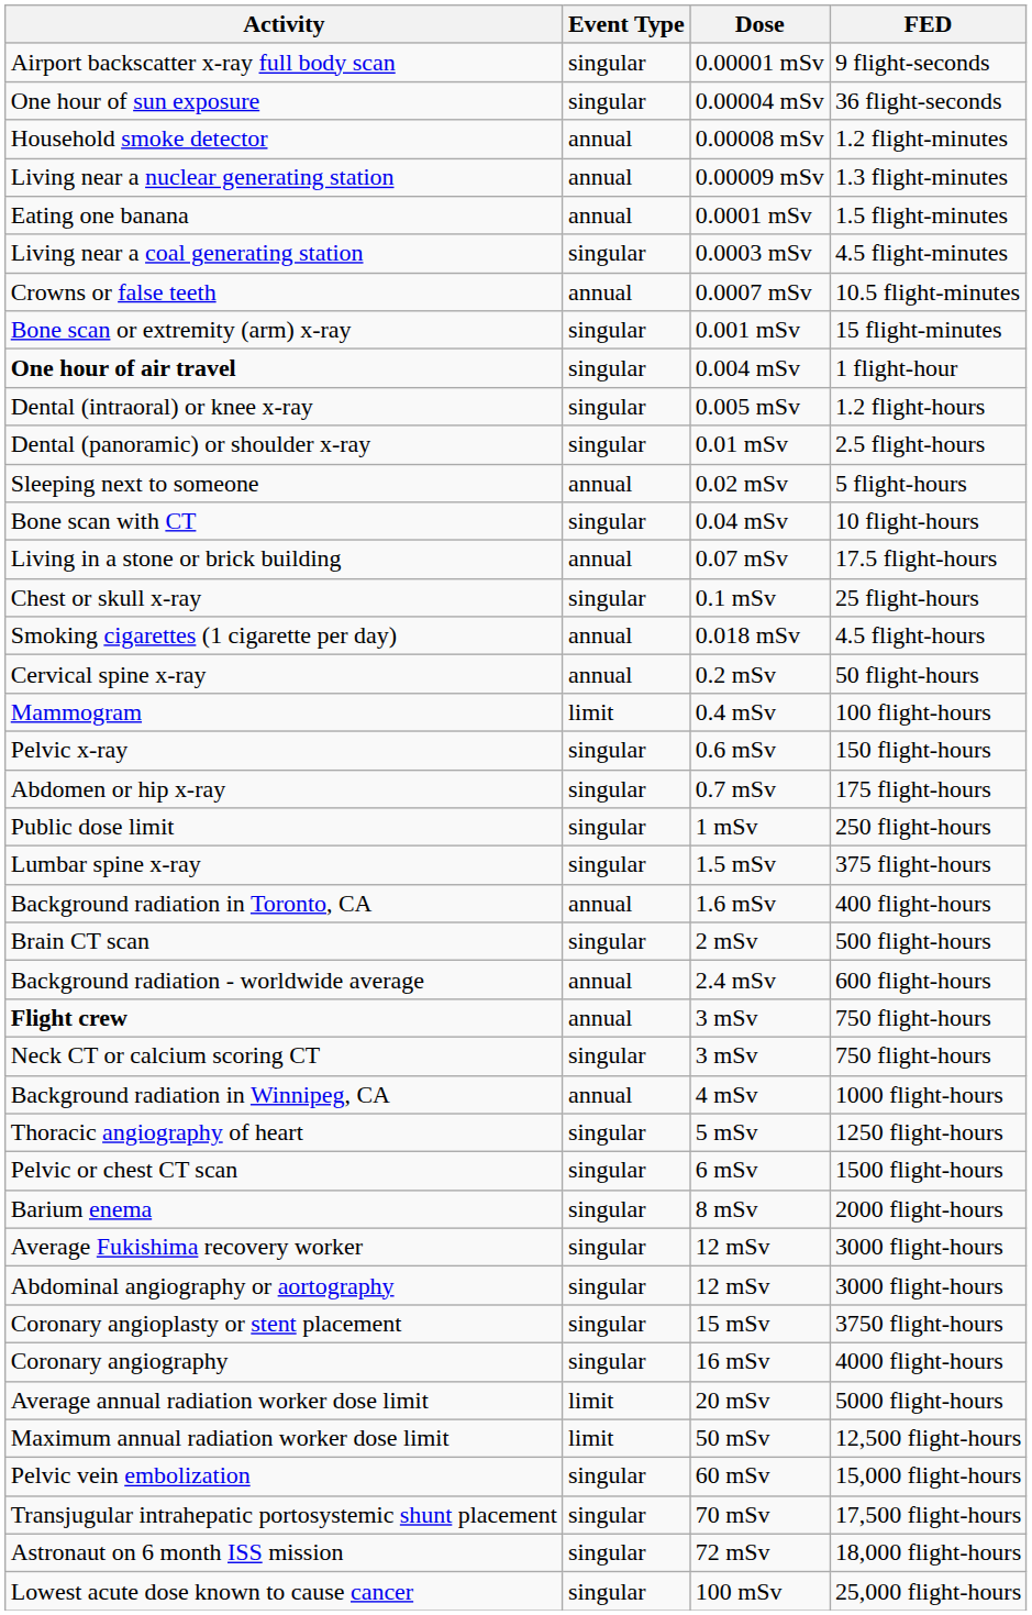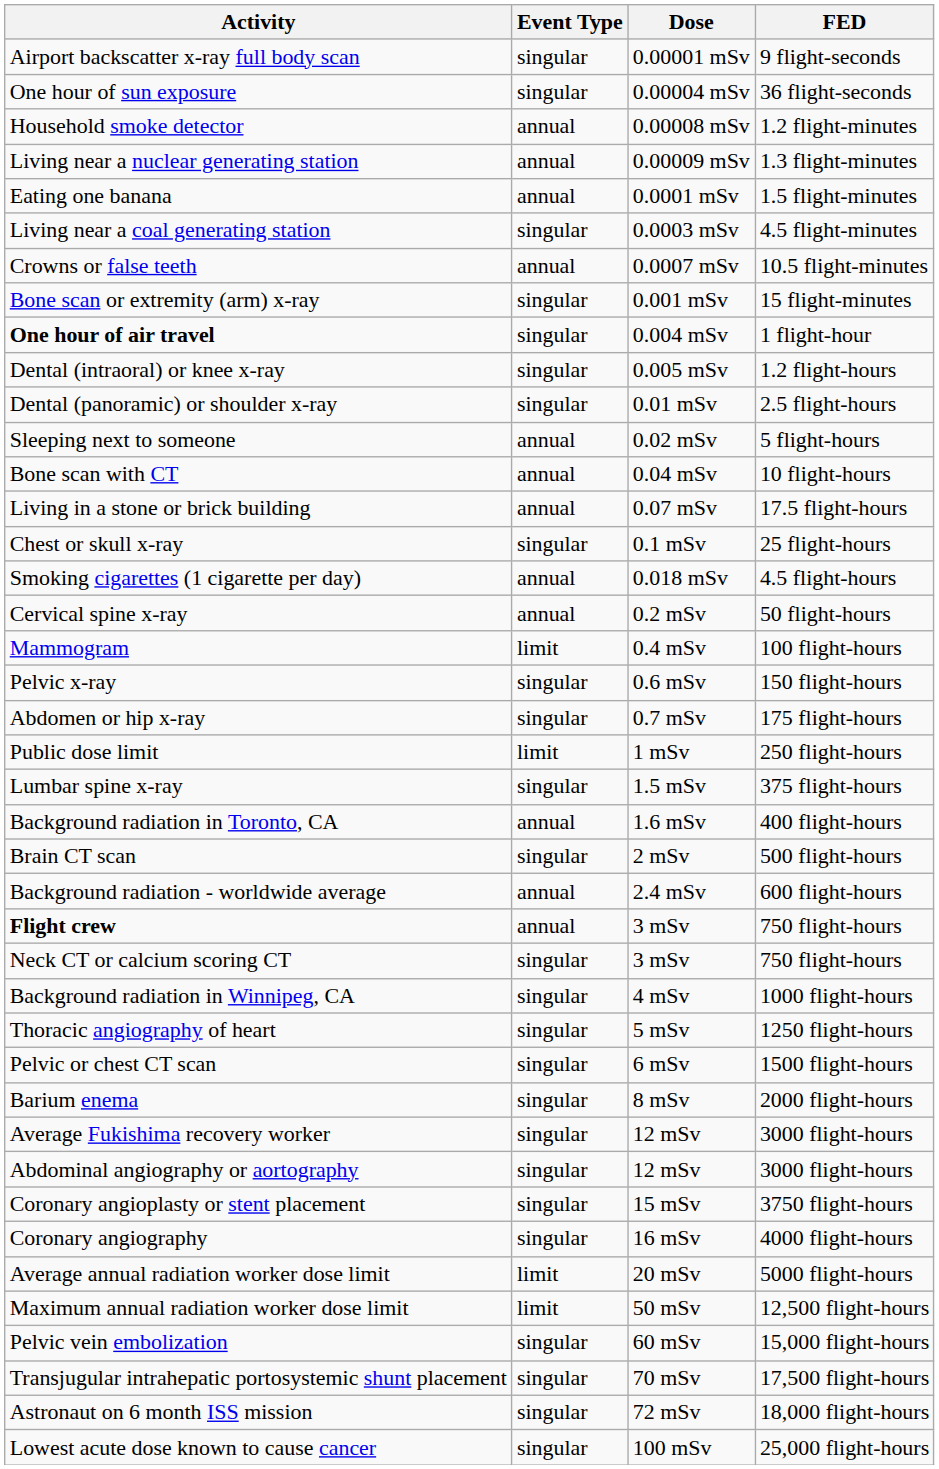 <table class="wikitable sortable">
 <tr>
 <th>Activity</th>
 <th>Event Type</th>
 <th>Dose</th>
 <th>FED</th>
 </tr>
 <tr>
 <td>Airport backscatter x-ray <a href='#'>full body scan</a></td>
 <td>singular</td>
 <td>0.00001 mSv</td>
 <td>9 flight-seconds</td>
 </tr>
 <tr>
 <td>One hour of <a href='#'>sun exposure</a></td>
 <td>singular</td>
 <td>0.00004 mSv</td>
 <td>36 flight-seconds</td>
 </tr>
 <tr>
 <td>Household <a href='#'>smoke detector</a></td>
 <td>annual</td>
 <td>0.00008 mSv</td>
 <td>1.2 flight-minutes</td>
 </tr>
 <tr>
 <td>Living near a <a href='#'>nuclear generating station</a></td>
 <td>annual</td>
 <td>0.00009 mSv</td>
 <td>1.3 flight-minutes</td>
 </tr>
 <tr>
 <td>Eating one banana</td>
 <td>annual</td>
 <td>0.0001 mSv</td>
 <td>1.5 flight-minutes</td>
 </tr>
 <tr>
 <td>Living near a <a href='#'>coal generating station</a></td>
 <td>singular</td>
 <td>0.0003 mSv</td>
 <td>4.5 flight-minutes</td>
 </tr>
 <tr>
 <td>Crowns or <a href='#'>false teeth</a></td>
 <td>annual</td>
 <td>0.0007 mSv</td>
 <td>10.5 flight-minutes</td>
 </tr>
 <tr>
 <td><a href='#'>Bone scan</a> or extremity (arm) x-ray</td>
 <td>singular</td>
 <td>0.001 mSv</td>
 <td>15 flight-minutes</td>
 </tr>
 <tr>
 <td><strong>One hour of air travel</strong></td>
 <td>singular</td>
 <td>0.004 mSv</td>
 <td>1 flight-hour</td>
 </tr>
 <tr>
 <td>Dental (intraoral) or knee x-ray</td>
 <td>singular</td>
 <td>0.005 mSv</td>
 <td>1.2 flight-hours</td>
 </tr>
 <tr>
 <td>Dental (panoramic) or shoulder x-ray</td>
 <td>singular</td>
 <td>0.01 mSv</td>
 <td>2.5 flight-hours</td>
 </tr>
 <tr>
 <td>Sleeping next to someone</td>
 <td>annual</td>
 <td>0.02 mSv</td>
 <td>5 flight-hours</td>
 </tr>
 <tr>
 <td>Bone scan with <a href='#'>CT</a></td>
-<td>singular</td>
+<td>annual</td>
 <td>0.04 mSv</td>
 <td>10 flight-hours</td>
 </tr>
 <tr>
 <td>Living in a stone or brick building</td>
 <td>annual</td>
 <td>0.07 mSv</td>
 <td>17.5 flight-hours</td>
 </tr>
 <tr>
 <td>Chest or skull x-ray</td>
 <td>singular</td>
 <td>0.1 mSv</td>
 <td>25 flight-hours</td>
 </tr>
 <tr>
 <td>Smoking <a href='#'>cigarettes</a> (1 cigarette per day)</td>
 <td>annual</td>
 <td>0.018 mSv</td>
 <td>4.5 flight-hours</td>
 </tr>
 <tr>
 <td>Cervical spine x-ray</td>
 <td>annual</td>
 <td>0.2 mSv</td>
 <td>50 flight-hours</td>
 </tr>
 <tr>
 <td><a href='#'>Mammogram</a></td>
 <td>limit</td>
 <td>0.4 mSv</td>
 <td>100 flight-hours</td>
 </tr>
 <tr>
 <td>Pelvic x-ray</td>
 <td>singular</td>
 <td>0.6 mSv</td>
 <td>150 flight-hours</td>
 </tr>
 <tr>
 <td>Abdomen or hip x-ray</td>
 <td>singular</td>
 <td>0.7 mSv</td>
 <td>175 flight-hours</td>
 </tr>
 <tr>
 <td>Public dose limit</td>
-<td>singular</td>
+<td>limit</td>
 <td>1 mSv</td>
 <td>250 flight-hours</td>
 </tr>
 <tr>
 <td>Lumbar spine x-ray</td>
 <td>singular</td>
 <td>1.5 mSv</td>
 <td>375 flight-hours</td>
 </tr>
 <tr>
 <td>Background radiation in <a href='#'>Toronto</a>, CA</td>
 <td>annual</td>
 <td>1.6 mSv</td>
 <td>400 flight-hours</td>
 </tr>
 <tr>
 <td>Brain CT scan</td>
 <td>singular</td>
 <td>2 mSv</td>
 <td>500 flight-hours</td>
 </tr>
 <tr>
 <td>Background radiation - worldwide average</td>
 <td>annual</td>
 <td>2.4 mSv</td>
 <td>600 flight-hours</td>
 </tr>
 <tr>
 <td><strong>Flight crew</strong></td>
 <td>annual</td>
 <td>3 mSv</td>
 <td>750 flight-hours</td>
 </tr>
 <tr>
 <td>Neck CT or calcium scoring CT</td>
 <td>singular</td>
 <td>3 mSv</td>
 <td>750 flight-hours</td>
 </tr>
 <tr>
 <td>Background radiation in <a href='#'>Winnipeg</a>, CA</td>
-<td>annual</td>
+<td>singular</td>
 <td>4 mSv</td>
 <td>1000 flight-hours</td>
 </tr>
 <tr>
 <td>Thoracic <a href='#'>angiography</a> of heart</td>
 <td>singular</td>
 <td>5 mSv</td>
 <td>1250 flight-hours</td>
 </tr>
 <tr>
 <td>Pelvic or chest CT scan</td>
 <td>singular</td>
 <td>6 mSv</td>
 <td>1500 flight-hours</td>
 </tr>
 <tr>
 <td>Barium <a href='#'>enema</a></td>
 <td>singular</td>
 <td>8 mSv</td>
 <td>2000 flight-hours</td>
 </tr>
 <tr>
 <td>Average <a href='#'>Fukishima</a> recovery worker</td>
 <td>singular</td>
 <td>12 mSv</td>
 <td>3000 flight-hours</td>
 </tr>
 <tr>
 <td>Abdominal angiography or <a href='#'>aortography</a></td>
 <td>singular</td>
 <td>12 mSv</td>
 <td>3000 flight-hours</td>
 </tr>
 <tr>
 <td>Coronary angioplasty or <a href='#'>stent</a> placement</td>
 <td>singular</td>
 <td>15 mSv</td>
 <td>3750 flight-hours</td>
 </tr>
 <tr>
 <td>Coronary angiography</td>
 <td>singular</td>
 <td>16 mSv</td>
 <td>4000 flight-hours</td>
 </tr>
 <tr>
 <td>Average annual radiation worker dose limit</td>
 <td>limit</td>
 <td>20 mSv</td>
 <td>5000 flight-hours</td>
 </tr>
 <tr>
 <td>Maximum annual radiation worker dose limit</td>
 <td>limit</td>
 <td>50 mSv</td>
 <td>12,500 flight-hours</td>
 </tr>
 <tr>
 <td>Pelvic vein <a href='#'>embolization</a></td>
 <td>singular</td>
 <td>60 mSv</td>
 <td>15,000 flight-hours</td>
 </tr>
 <tr>
 <td>Transjugular intrahepatic portosystemic <a href='#'>shunt</a> placement</td>
 <td>singular</td>
 <td>70 mSv</td>
 <td>17,500 flight-hours</td>
 </tr>
 <tr>
 <td>Astronaut on 6 month <a href='#'>ISS</a> mission</td>
 <td>singular</td>
 <td>72 mSv</td>
 <td>18,000 flight-hours</td>
 </tr>
 <tr>
 <td>Lowest acute dose known to cause <a href='#'>cancer</a></td>
 <td>singular</td>
 <td>100 mSv</td>
 <td>25,000 flight-hours</td>
 </tr>
 </table>
